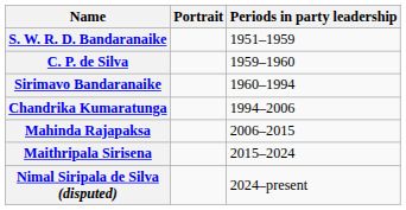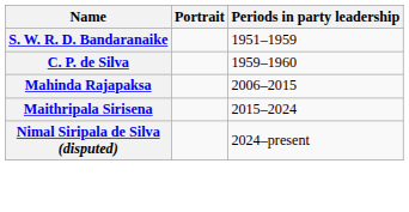 <table class="wikitable">
 <tr>
 <th>Name</th>
 <th>Portrait</th>
 <th>Periods in party leadership</th>
 </tr>
 <tr>
 <th><a href='#'>S. W. R. D. Bandaranaike</a></th>
 <td></td>
 <td>1951–1959</td>
 </tr>
 <tr>
 <th><a href='#'>C. P. de Silva</a></th>
 <td></td>
 <td>1959–1960</td>
 </tr>
 <tr>
-<th><a href='#'>Sirimavo Bandaranaike</a></th>
-<td></td>
-<td>1960–1994</td>
-</tr>
-<tr>
-<th><a href='#'>Chandrika Kumaratunga</a></th>
-<td></td>
-<td>1994–2006</td>
-</tr>
-<tr>
 <th><a href='#'>Mahinda Rajapaksa</a></th>
 <td></td>
 <td>2006–2015</td>
 </tr>
 <tr>
 <th><a href='#'>Maithripala Sirisena</a></th>
 <td></td>
 <td>2015–2024</td>
 </tr>
 <tr>
 <th><a href='#'>Nimal Siripala de Silva</a><br><em>(disputed)</em></th>
 <td></td>
 <td>2024–present</td>
 </tr>
 </table>
